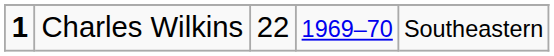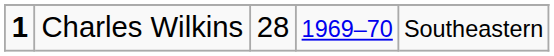 <table class="wikitable">
 <tr>
 </tr>
 <tr>
 <td><strong>1</strong></td>
 <td>Charles Wilkins</td>
-<td>22</td>
+<td>28</td>
 <td style="font-size:80%;"><a href='#'>1969–70</a></td>
 <td style="font-size:80%;">Southeastern</td>
 </tr>
 </table>
